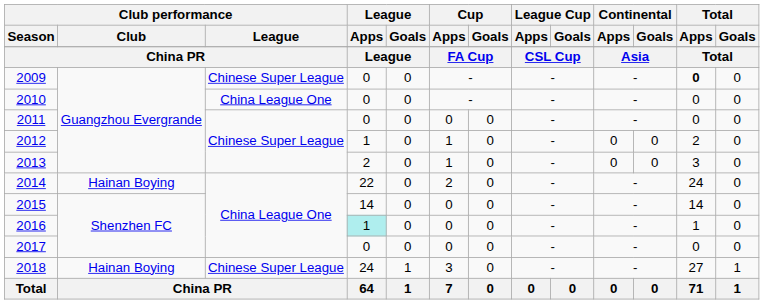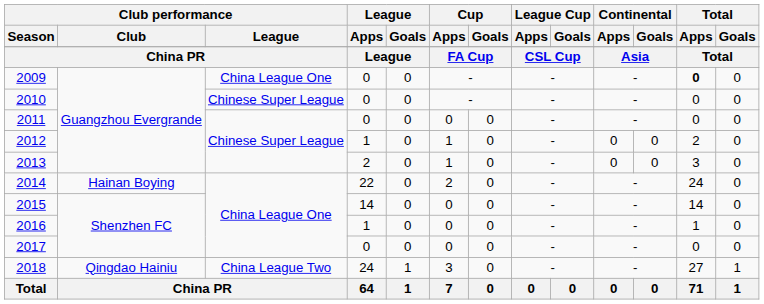 <table class="wikitable" style="text-align:center">
 <tr>
 <th colspan=3>Club performance</th>
 <th colspan=2>League</th>
 <th colspan=2>Cup</th>
 <th colspan=2>League Cup</th>
 <th colspan=2>Continental</th>
 <th colspan=2>Total</th>
 </tr>
 <tr>
 <th>Season</th>
 <th>Club</th>
 <th>League</th>
 <th>Apps</th>
 <th>Goals</th>
 <th>Apps</th>
 <th>Goals</th>
 <th>Apps</th>
 <th>Goals</th>
 <th>Apps</th>
 <th>Goals</th>
 <th>Apps</th>
 <th>Goals</th>
 </tr>
 <tr>
 </tr>
 <tr>
 <th colspan=3>China PR</th>
 <th colspan=2>League</th>
 <th colspan=2><a href='#'>FA Cup</a></th>
 <th colspan=2><a href='#'>CSL Cup</a></th>
 <th colspan=2><a href='#'>Asia</a></th>
 <th colspan=2>Total</th>
 </tr>
 <tr>
 <td><a href='#'>2009</a></td>
 <td rowspan="5"><a href='#'>Guangzhou Evergrande</a></td>
-<td><a href='#'>Chinese Super League</a></td>
+<td><a href='#'>China League One</a></td>
 <td>0</td>
 <td>0</td>
 <td colspan="2">-</td>
 <td colspan="2">-</td>
 <td colspan="2">-</td>
 <td><strong>0</strong></td>
 <td>0</td>
 </tr>
 <tr>
 <td><a href='#'>2010</a></td>
-<td><a href='#'>China League One</a></td>
+<td><a href='#'>Chinese Super League</a></td>
 <td>0</td>
 <td>0</td>
 <td colspan="2">-</td>
 <td colspan="2">-</td>
 <td colspan="2">-</td>
 <td>0</td>
 <td>0</td>
 </tr>
 <tr>
 <td><a href='#'>2011</a></td>
 <td rowspan="3"><a href='#'>Chinese Super League</a></td>
 <td>0</td>
 <td>0</td>
 <td>0</td>
 <td>0</td>
 <td colspan="2">-</td>
 <td colspan="2">-</td>
 <td>0</td>
 <td>0</td>
 </tr>
 <tr>
 <td><a href='#'>2012</a></td>
 <td>1</td>
 <td>0</td>
 <td>1</td>
 <td>0</td>
 <td colspan="2">-</td>
 <td>0</td>
 <td>0</td>
 <td>2</td>
 <td>0</td>
 </tr>
 <tr>
 <td><a href='#'>2013</a></td>
 <td>2</td>
 <td>0</td>
 <td>1</td>
 <td>0</td>
 <td colspan="2">-</td>
 <td>0</td>
 <td>0</td>
 <td>3</td>
 <td>0</td>
 </tr>
 <tr>
 <td><a href='#'>2014</a></td>
 <td rowspan="1"><a href='#'>Hainan Boying</a></td>
 <td rowspan="4"><a href='#'>China League One</a></td>
 <td>22</td>
 <td>0</td>
 <td>2</td>
 <td>0</td>
 <td colspan="2">-</td>
 <td colspan="2">-</td>
 <td>24</td>
 <td>0</td>
 </tr>
 <tr>
 <td><a href='#'>2015</a></td>
 <td rowspan="3"><a href='#'>Shenzhen FC</a></td>
 <td>14</td>
 <td>0</td>
 <td>0</td>
 <td>0</td>
 <td colspan="2">-</td>
 <td colspan="2">-</td>
 <td>14</td>
 <td>0</td>
 </tr>
 <tr>
 <td><a href='#'>2016</a></td>
-<td style="background: paleturquoise;">1</td>
+<td>1</td>
 <td>0</td>
 <td>0</td>
 <td>0</td>
 <td colspan="2">-</td>
 <td colspan="2">-</td>
 <td>1</td>
 <td>0</td>
 </tr>
 <tr>
 <td><a href='#'>2017</a></td>
 <td>0</td>
 <td>0</td>
 <td>0</td>
 <td>0</td>
 <td colspan="2">-</td>
 <td colspan="2">-</td>
 <td>0</td>
 <td>0</td>
 </tr>
 <tr>
 <td><a href='#'>2018</a></td>
-<td rowspan="1"><a href='#'>Hainan Boying</a></td>
-<td><a href='#'>Chinese Super League</a></td>
+<td><a href='#'>Qingdao Hainiu</a></td>
+<td rowspan="1"><a href='#'>China League Two</a></td>
 <td>24</td>
 <td>1</td>
 <td>3</td>
 <td>0</td>
 <td colspan="2">-</td>
 <td colspan="2">-</td>
 <td>27</td>
 <td>1</td>
 </tr>
 <tr>
 <th>Total</th>
 <th colspan=2>China PR</th>
 <th>64</th>
 <th>1</th>
 <th>7</th>
 <th>0</th>
 <th>0</th>
 <th>0</th>
 <th>0</th>
 <th>0</th>
 <th>71</th>
 <th>1</th>
 </tr>
 </table>
